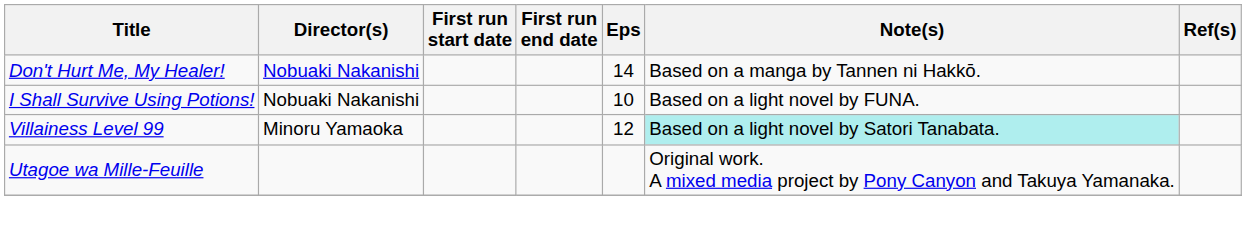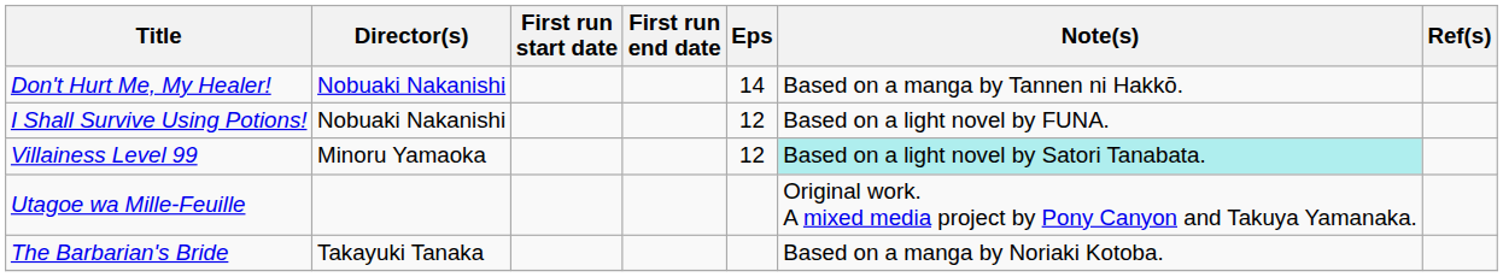 <table class="wikitable sortable">
 <tr>
 <th scope="col">Title</th>
 <th scope="col">Director(s)</th>
 <th scope="col">First run<br>start date</th>
 <th scope="col">First run<br>end date</th>
 <th scope="col" class="unsortable">Eps</th>
 <th scope="col" class="unsortable">Note(s)</th>
 <th scope="col" class="unsortable">Ref(s)</th>
 </tr>
 <tr>
 <td><em><a href='#'>Don't Hurt Me, My Healer!</a></em></td>
 <td><a href='#'>Nobuaki Nakanishi</a></td>
 <td></td>
 <td></td>
 <td style="text-align:center">14</td>
 <td>Based on a manga by Tannen ni Hakkō.</td>
 <td style="text-align:center"></td>
 </tr>
 <tr>
 <td><em><a href='#'>I Shall Survive Using Potions!</a></em></td>
 <td>Nobuaki Nakanishi</td>
 <td></td>
 <td></td>
-<td style="text-align:center">10</td>
+<td style="text-align:center">12</td>
 <td>Based on a light novel by FUNA.</td>
 <td style="text-align:center"></td>
 </tr>
 <tr>
 <td><em><a href='#'>Villainess Level 99</a></em></td>
 <td>Minoru Yamaoka</td>
 <td></td>
 <td></td>
 <td style="text-align:center">12</td>
 <td style="background: paleturquoise;">Based on a light novel by Satori Tanabata.</td>
 <td style="text-align:center"></td>
 </tr>
 <tr>
 <td><em><a href='#'>Utagoe wa Mille-Feuille</a></em></td>
 <td></td>
 <td></td>
 <td></td>
 <td style="text-align:center"></td>
 <td>Original work.<br>A <a href='#'>mixed media</a> project by <a href='#'>Pony Canyon</a> and Takuya Yamanaka.</td>
 <td style="text-align:center"></td>
 </tr>
 <tr>
+<td><em><a href='#'>The Barbarian's Bride</a></em></td>
+<td>Takayuki Tanaka</td>
+<td></td>
+<td></td>
+<td style="text-align:center"></td>
+<td>Based on a manga by Noriaki Kotoba.</td>
+<td style="text-align:center"></td>
+</tr>
+<tr>
 </tr>
 </table>
